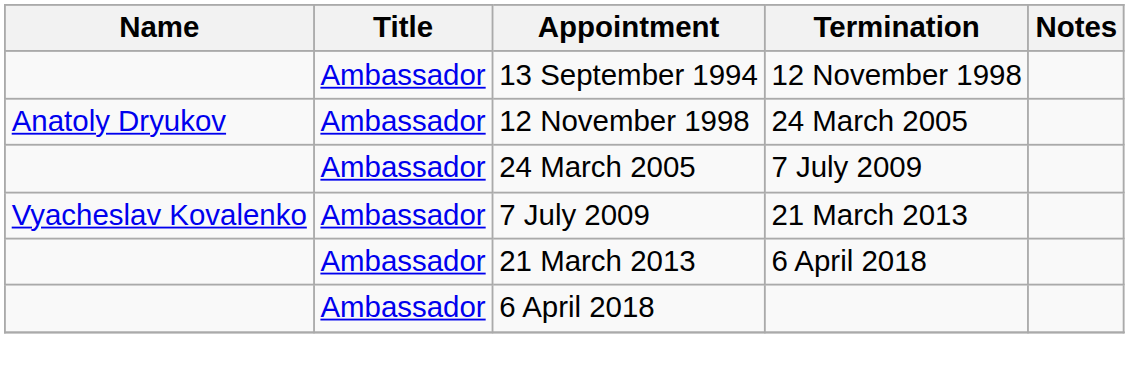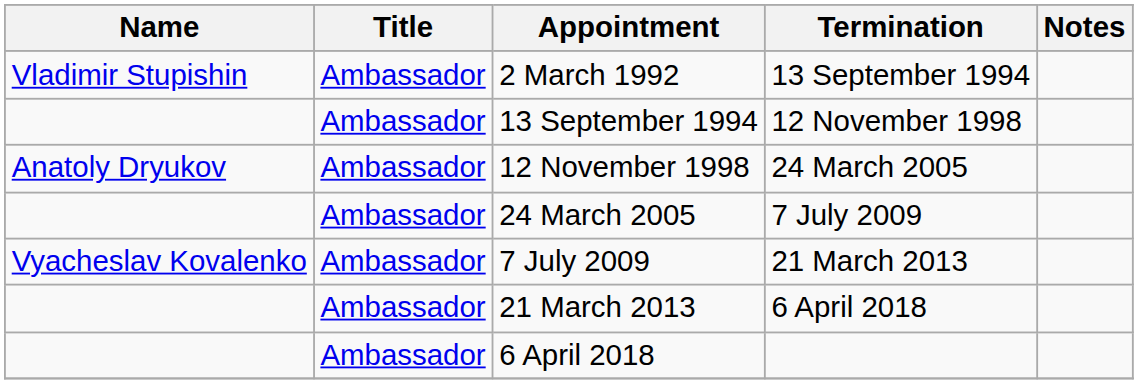 <table class="wikitable">
 <tr valign="middle">
 <th>Name</th>
 <th>Title</th>
 <th>Appointment</th>
 <th>Termination</th>
 <th>Notes</th>
+</tr>
+<tr>
+<td><a href='#'>Vladimir Stupishin</a></td>
+<td><a href='#'>Ambassador</a></td>
+<td>2 March 1992</td>
+<td>13 September 1994</td>
+<td></td>
 </tr>
 <tr>
 <td></td>
 <td><a href='#'>Ambassador</a></td>
 <td>13 September 1994</td>
 <td>12 November 1998</td>
 <td></td>
 </tr>
 <tr>
 <td><a href='#'>Anatoly Dryukov</a></td>
 <td><a href='#'>Ambassador</a></td>
 <td>12 November 1998</td>
 <td>24 March 2005</td>
 <td></td>
 </tr>
 <tr>
 <td></td>
 <td><a href='#'>Ambassador</a></td>
 <td>24 March 2005</td>
 <td>7 July 2009</td>
 <td></td>
 </tr>
 <tr>
 <td><a href='#'>Vyacheslav Kovalenko</a></td>
 <td><a href='#'>Ambassador</a></td>
 <td>7 July 2009</td>
 <td>21 March 2013</td>
 <td></td>
 </tr>
 <tr>
 <td></td>
 <td><a href='#'>Ambassador</a></td>
 <td>21 March 2013</td>
 <td>6 April 2018</td>
 <td></td>
 </tr>
 <tr>
 <td></td>
 <td><a href='#'>Ambassador</a></td>
 <td>6 April 2018</td>
 <td></td>
 <td></td>
 </tr>
 <tr>
 </tr>
 </table>
